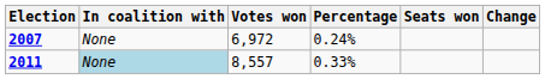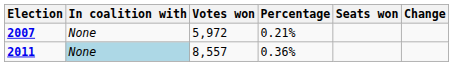 <table class="wikitable">
 <tr>
 <th>Election</th>
 <th>In coalition with</th>
 <th>Votes won</th>
 <th>Percentage</th>
 <th>Seats won</th>
 <th>Change</th>
 </tr>
 <tr>
 <td><strong><a href='#'>2007</a></strong></td>
 <td><em>None</em></td>
-<td>6,972</td>
-<td>0.24%</td>
+<td>5,972</td>
+<td>0.21%</td>
 <td></td>
 <td></td>
 </tr>
 <tr>
 <td><a href='#'><strong>2011</strong></a></td>
 <td style="background: lightblue;"><em>None</em></td>
 <td>8,557</td>
-<td>0.33%</td>
+<td>0.36%</td>
 <td></td>
 <td></td>
 </tr>
 </table>
